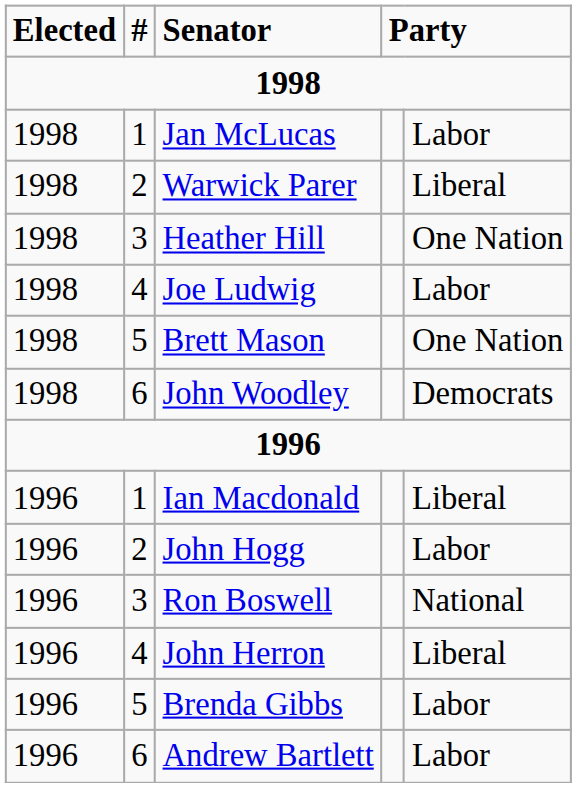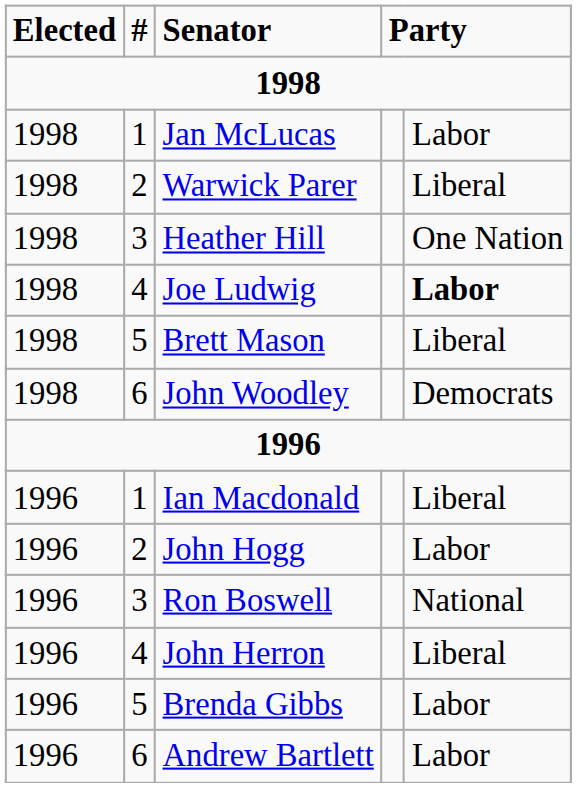 <table style=float:right class="wikitable">
 <tr>
 <td><strong>Elected</strong></td>
 <td><strong>#</strong></td>
 <td><strong>Senator</strong></td>
 <td colspan="2"><strong>Party</strong></td>
 </tr>
 <tr>
 <td style="text-align:center;" colspan="5"><strong>1998</strong></td>
 </tr>
 <tr>
 <td>1998</td>
 <td>1</td>
 <td><a href='#'>Jan McLucas</a></td>
 <td> </td>
 <td>Labor</td>
 </tr>
 <tr>
 <td>1998</td>
 <td>2</td>
 <td><a href='#'>Warwick Parer</a></td>
 <td> </td>
 <td>Liberal</td>
 </tr>
 <tr>
 <td>1998</td>
 <td>3</td>
 <td><a href='#'>Heather Hill</a></td>
 <td> </td>
 <td>One Nation</td>
 </tr>
 <tr>
 <td>1998</td>
 <td>4</td>
 <td><a href='#'>Joe Ludwig</a></td>
 <td> </td>
-<td>Labor</td>
+<td><strong>Labor</strong></td>
 </tr>
 <tr>
 <td>1998</td>
 <td>5</td>
 <td><a href='#'>Brett Mason</a></td>
 <td> </td>
-<td>One Nation</td>
+<td>Liberal</td>
 </tr>
 <tr>
 <td>1998</td>
 <td>6</td>
 <td><a href='#'>John Woodley</a></td>
 <td> </td>
 <td>Democrats</td>
 </tr>
 <tr>
 <td style="text-align:center;" colspan="5"><strong>1996</strong></td>
 </tr>
 <tr>
 <td>1996</td>
 <td>1</td>
 <td><a href='#'>Ian Macdonald</a></td>
 <td> </td>
 <td>Liberal</td>
 </tr>
 <tr>
 <td>1996</td>
 <td>2</td>
 <td><a href='#'>John Hogg</a></td>
 <td> </td>
 <td>Labor</td>
 </tr>
 <tr>
 <td>1996</td>
 <td>3</td>
 <td><a href='#'>Ron Boswell</a></td>
 <td> </td>
 <td>National</td>
 </tr>
 <tr>
 <td>1996</td>
 <td>4</td>
 <td><a href='#'>John Herron</a></td>
 <td> </td>
 <td>Liberal</td>
 </tr>
 <tr>
 <td>1996</td>
 <td>5</td>
 <td><a href='#'>Brenda Gibbs</a></td>
 <td> </td>
 <td>Labor</td>
 </tr>
 <tr>
 <td>1996</td>
 <td>6</td>
 <td><a href='#'>Andrew Bartlett</a></td>
 <td> </td>
 <td>Labor</td>
 </tr>
 <tr>
 </tr>
 </table>
